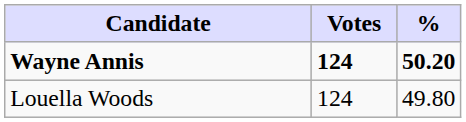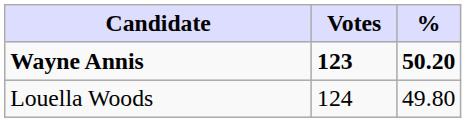 <table class="wikitable">
 <tr>
 <th style="background:#ddf; width:200px;">Candidate</th>
 <th style="background:#ddf; width:50px;">Votes</th>
 <th style="background:#ddf; width:30px;">%</th>
 </tr>
 <tr>
 <td><strong>Wayne Annis</strong></td>
-<td><strong>124</strong></td>
+<td><strong>123</strong></td>
 <td><strong>50.20</strong></td>
 </tr>
 <tr>
 <td>Louella Woods</td>
 <td>124</td>
 <td>49.80</td>
 </tr>
 </table>
